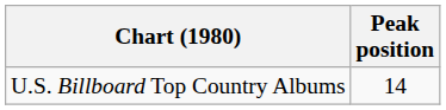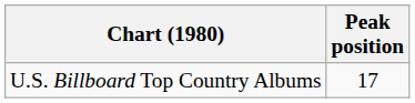 <table class="wikitable">
 <tr>
 <th>Chart (1980)</th>
 <th>Peak<br>position</th>
 </tr>
 <tr>
 <td>U.S. <em>Billboard</em> Top Country Albums</td>
-<td align="center">14</td>
+<td align="center">17</td>
 </tr>
 </table>
